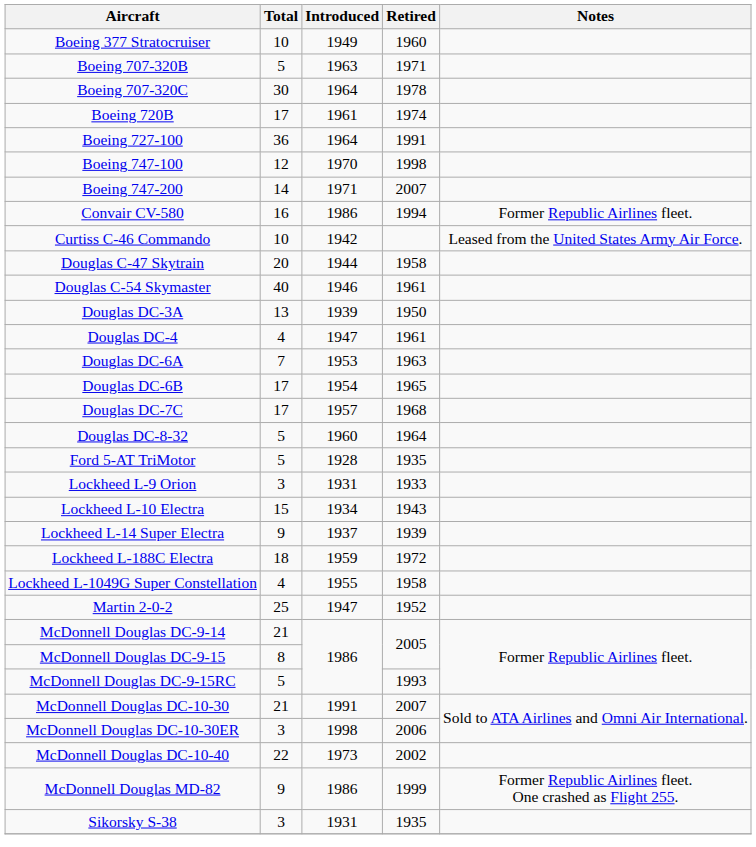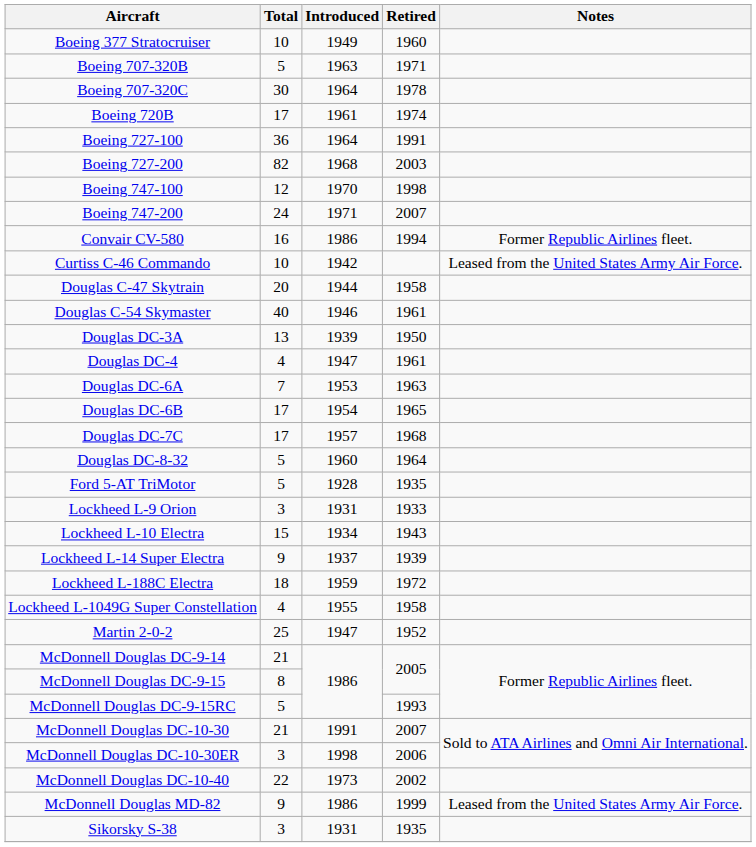 <table class="wikitable sortable" style="margin:0.5em auto; text-align:center">
 <tr>
 <th>Aircraft</th>
 <th>Total</th>
 <th>Introduced</th>
 <th>Retired</th>
 <th>Notes</th>
 </tr>
 <tr>
 <td><a href='#'>Boeing 377 Stratocruiser</a></td>
 <td>10</td>
 <td>1949</td>
 <td>1960</td>
 <td></td>
 </tr>
 <tr>
 <td><a href='#'>Boeing 707-320B</a></td>
 <td>5</td>
 <td>1963</td>
 <td>1971</td>
 <td></td>
 </tr>
 <tr>
 <td><a href='#'>Boeing 707-320C</a></td>
 <td>30</td>
 <td>1964</td>
 <td>1978</td>
 <td></td>
 </tr>
 <tr>
 <td><a href='#'>Boeing 720B</a></td>
 <td>17</td>
 <td>1961</td>
 <td>1974</td>
 <td></td>
 </tr>
 <tr>
 <td><a href='#'>Boeing 727-100</a></td>
 <td>36</td>
 <td>1964</td>
 <td>1991</td>
 <td></td>
 </tr>
 <tr>
+<td><a href='#'>Boeing 727-200</a></td>
+<td>82</td>
+<td>1968</td>
+<td>2003</td>
+<td></td>
+</tr>
+<tr>
 <td><a href='#'>Boeing 747-100</a></td>
 <td>12</td>
 <td>1970</td>
 <td>1998</td>
 <td></td>
 </tr>
 <tr>
 <td><a href='#'>Boeing 747-200</a></td>
-<td>14</td>
+<td>24</td>
 <td>1971</td>
 <td>2007</td>
 <td></td>
 </tr>
 <tr>
 <td><a href='#'>Convair CV-580</a></td>
 <td>16</td>
 <td>1986</td>
 <td>1994</td>
 <td>Former <a href='#'>Republic Airlines</a> fleet.</td>
 </tr>
 <tr>
 <td><a href='#'>Curtiss C-46 Commando</a></td>
 <td>10</td>
 <td>1942</td>
 <td></td>
 <td>Leased from the <a href='#'>United States Army Air Force</a>.</td>
 </tr>
 <tr>
 <td><a href='#'>Douglas C-47 Skytrain</a></td>
 <td>20</td>
 <td>1944</td>
 <td>1958</td>
 <td></td>
 </tr>
 <tr>
 <td><a href='#'>Douglas C-54 Skymaster</a></td>
 <td>40</td>
 <td>1946</td>
 <td>1961</td>
 <td></td>
 </tr>
 <tr>
 <td><a href='#'>Douglas DC-3A</a></td>
 <td>13</td>
 <td>1939</td>
 <td>1950</td>
 <td></td>
 </tr>
 <tr>
 <td><a href='#'>Douglas DC-4</a></td>
 <td>4</td>
 <td>1947</td>
 <td>1961</td>
 <td></td>
 </tr>
 <tr>
 <td><a href='#'>Douglas DC-6A</a></td>
 <td>7</td>
 <td>1953</td>
 <td>1963</td>
 <td></td>
 </tr>
 <tr>
 <td><a href='#'>Douglas DC-6B</a></td>
 <td>17</td>
 <td>1954</td>
 <td>1965</td>
 <td></td>
 </tr>
 <tr>
 <td><a href='#'>Douglas DC-7C</a></td>
 <td>17</td>
 <td>1957</td>
 <td>1968</td>
 <td></td>
 </tr>
 <tr>
 <td><a href='#'>Douglas DC-8-32</a></td>
 <td>5</td>
 <td>1960</td>
 <td>1964</td>
 <td></td>
 </tr>
 <tr>
 <td><a href='#'>Ford 5-AT TriMotor</a></td>
 <td>5</td>
 <td>1928</td>
 <td>1935</td>
 <td></td>
 </tr>
 <tr>
 <td><a href='#'>Lockheed L-9 Orion</a></td>
 <td>3</td>
 <td>1931</td>
 <td>1933</td>
 <td></td>
 </tr>
 <tr>
 <td><a href='#'>Lockheed L-10 Electra</a></td>
 <td>15</td>
 <td>1934</td>
 <td>1943</td>
 <td></td>
 </tr>
 <tr>
 <td><a href='#'>Lockheed L-14 Super Electra</a></td>
 <td>9</td>
 <td>1937</td>
 <td>1939</td>
 <td></td>
 </tr>
 <tr>
 <td><a href='#'>Lockheed L-188C Electra</a></td>
 <td>18</td>
 <td>1959</td>
 <td>1972</td>
 <td></td>
 </tr>
 <tr>
 <td><a href='#'>Lockheed L-1049G Super Constellation</a></td>
 <td>4</td>
 <td>1955</td>
 <td>1958</td>
 <td></td>
 </tr>
 <tr>
 <td><a href='#'>Martin 2-0-2</a></td>
 <td>25</td>
 <td>1947</td>
 <td>1952</td>
 <td></td>
 </tr>
 <tr>
 <td><a href='#'>McDonnell Douglas DC-9-14</a></td>
 <td>21</td>
 <td rowspan=3>1986</td>
 <td rowspan=2>2005</td>
 <td rowspan=3>Former <a href='#'>Republic Airlines</a> fleet.</td>
 </tr>
 <tr>
 <td><a href='#'>McDonnell Douglas DC-9-15</a></td>
 <td>8</td>
 </tr>
 <tr>
 <td><a href='#'>McDonnell Douglas DC-9-15RC</a></td>
 <td>5</td>
 <td>1993</td>
 </tr>
 <tr>
 <td><a href='#'>McDonnell Douglas DC-10-30</a></td>
 <td>21</td>
 <td>1991</td>
 <td>2007</td>
 <td rowspan=2>Sold to <a href='#'>ATA Airlines</a> and <a href='#'>Omni Air International</a>.</td>
 </tr>
 <tr>
 <td><a href='#'>McDonnell Douglas DC-10-30ER</a></td>
 <td>3</td>
 <td>1998</td>
 <td>2006</td>
 </tr>
 <tr>
 <td><a href='#'>McDonnell Douglas DC-10-40</a></td>
 <td>22</td>
 <td>1973</td>
 <td>2002</td>
 <td></td>
 </tr>
 <tr>
 <td><a href='#'>McDonnell Douglas MD-82</a></td>
 <td>9</td>
 <td>1986</td>
 <td>1999</td>
-<td>Former <a href='#'>Republic Airlines</a> fleet.<br> One crashed as <a href='#'>Flight 255</a>.</td>
+<td>Leased from the <a href='#'>United States Army Air Force</a>.</td>
 </tr>
 <tr>
 <td><a href='#'>Sikorsky S-38</a></td>
 <td>3</td>
 <td>1931</td>
 <td>1935</td>
 <td></td>
 </tr>
 <tr>
 </tr>
 </table>
